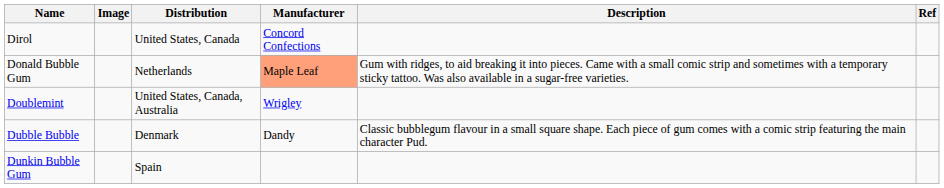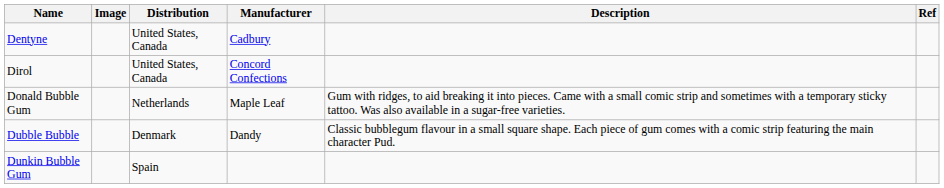 <table class="wikitable sortable" style="width:100%">
 <tr>
 <th>Name</th>
 <th class="unsortable">Image</th>
 <th>Distribution</th>
 <th>Manufacturer</th>
 <th>Description</th>
 <th>Ref</th>
+</tr>
+<tr>
+<td><a href='#'>Dentyne</a></td>
+<td></td>
+<td>United States, Canada</td>
+<td><a href='#'>Cadbury</a></td>
+<td></td>
+<td></td>
 </tr>
 <tr>
 <td>Dirol</td>
 <td></td>
 <td>United States, Canada</td>
 <td><a href='#'>Concord Confections</a></td>
 <td></td>
 <td></td>
 </tr>
 <tr>
 <td>Donald Bubble Gum</td>
 <td></td>
 <td>Netherlands</td>
-<td style="background: lightsalmon;">Maple Leaf</td>
+<td>Maple Leaf</td>
 <td>Gum with ridges, to aid breaking it into pieces. Came with a small comic strip and sometimes with a temporary sticky tattoo. Was also available in a sugar-free varieties.</td>
-<td></td>
-</tr>
-<tr>
-<td><a href='#'>Doublemint</a></td>
-<td></td>
-<td>United States, Canada, Australia</td>
-<td><a href='#'>Wrigley</a></td>
-<td></td>
 <td></td>
 </tr>
 <tr>
 <td><a href='#'>Dubble Bubble</a></td>
 <td></td>
 <td>Denmark</td>
 <td>Dandy</td>
 <td>Classic bubblegum flavour in a small square shape.  Each piece of gum comes with a comic strip featuring the main character Pud.</td>
 <td></td>
 </tr>
 <tr>
 <td><a href='#'>Dunkin Bubble Gum</a></td>
 <td></td>
 <td>Spain</td>
 <td></td>
 <td></td>
 <td></td>
 </tr>
 </table>
